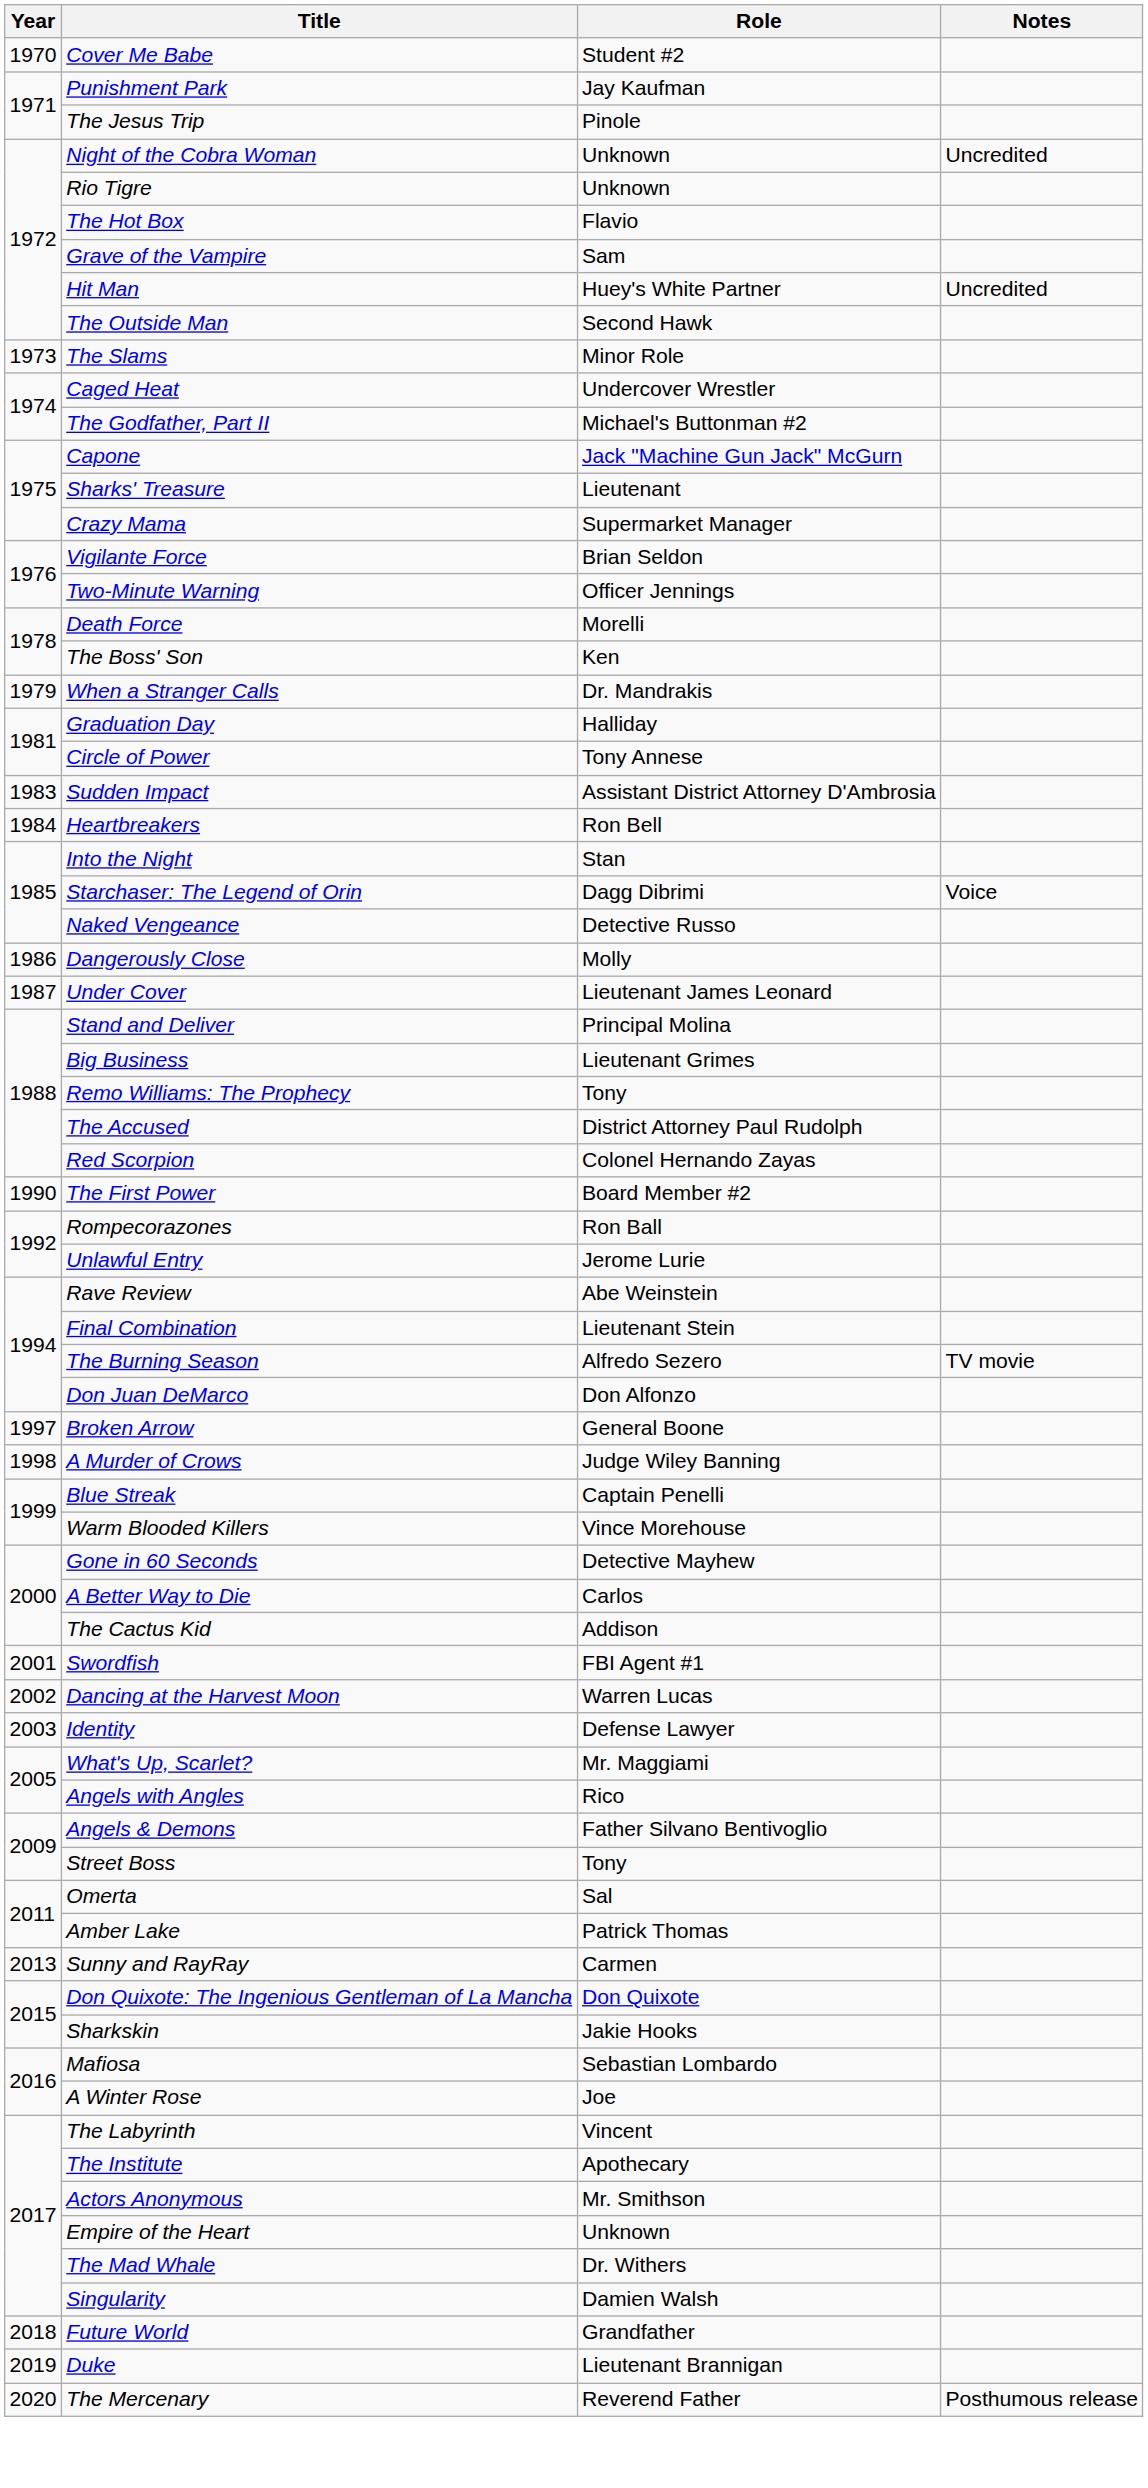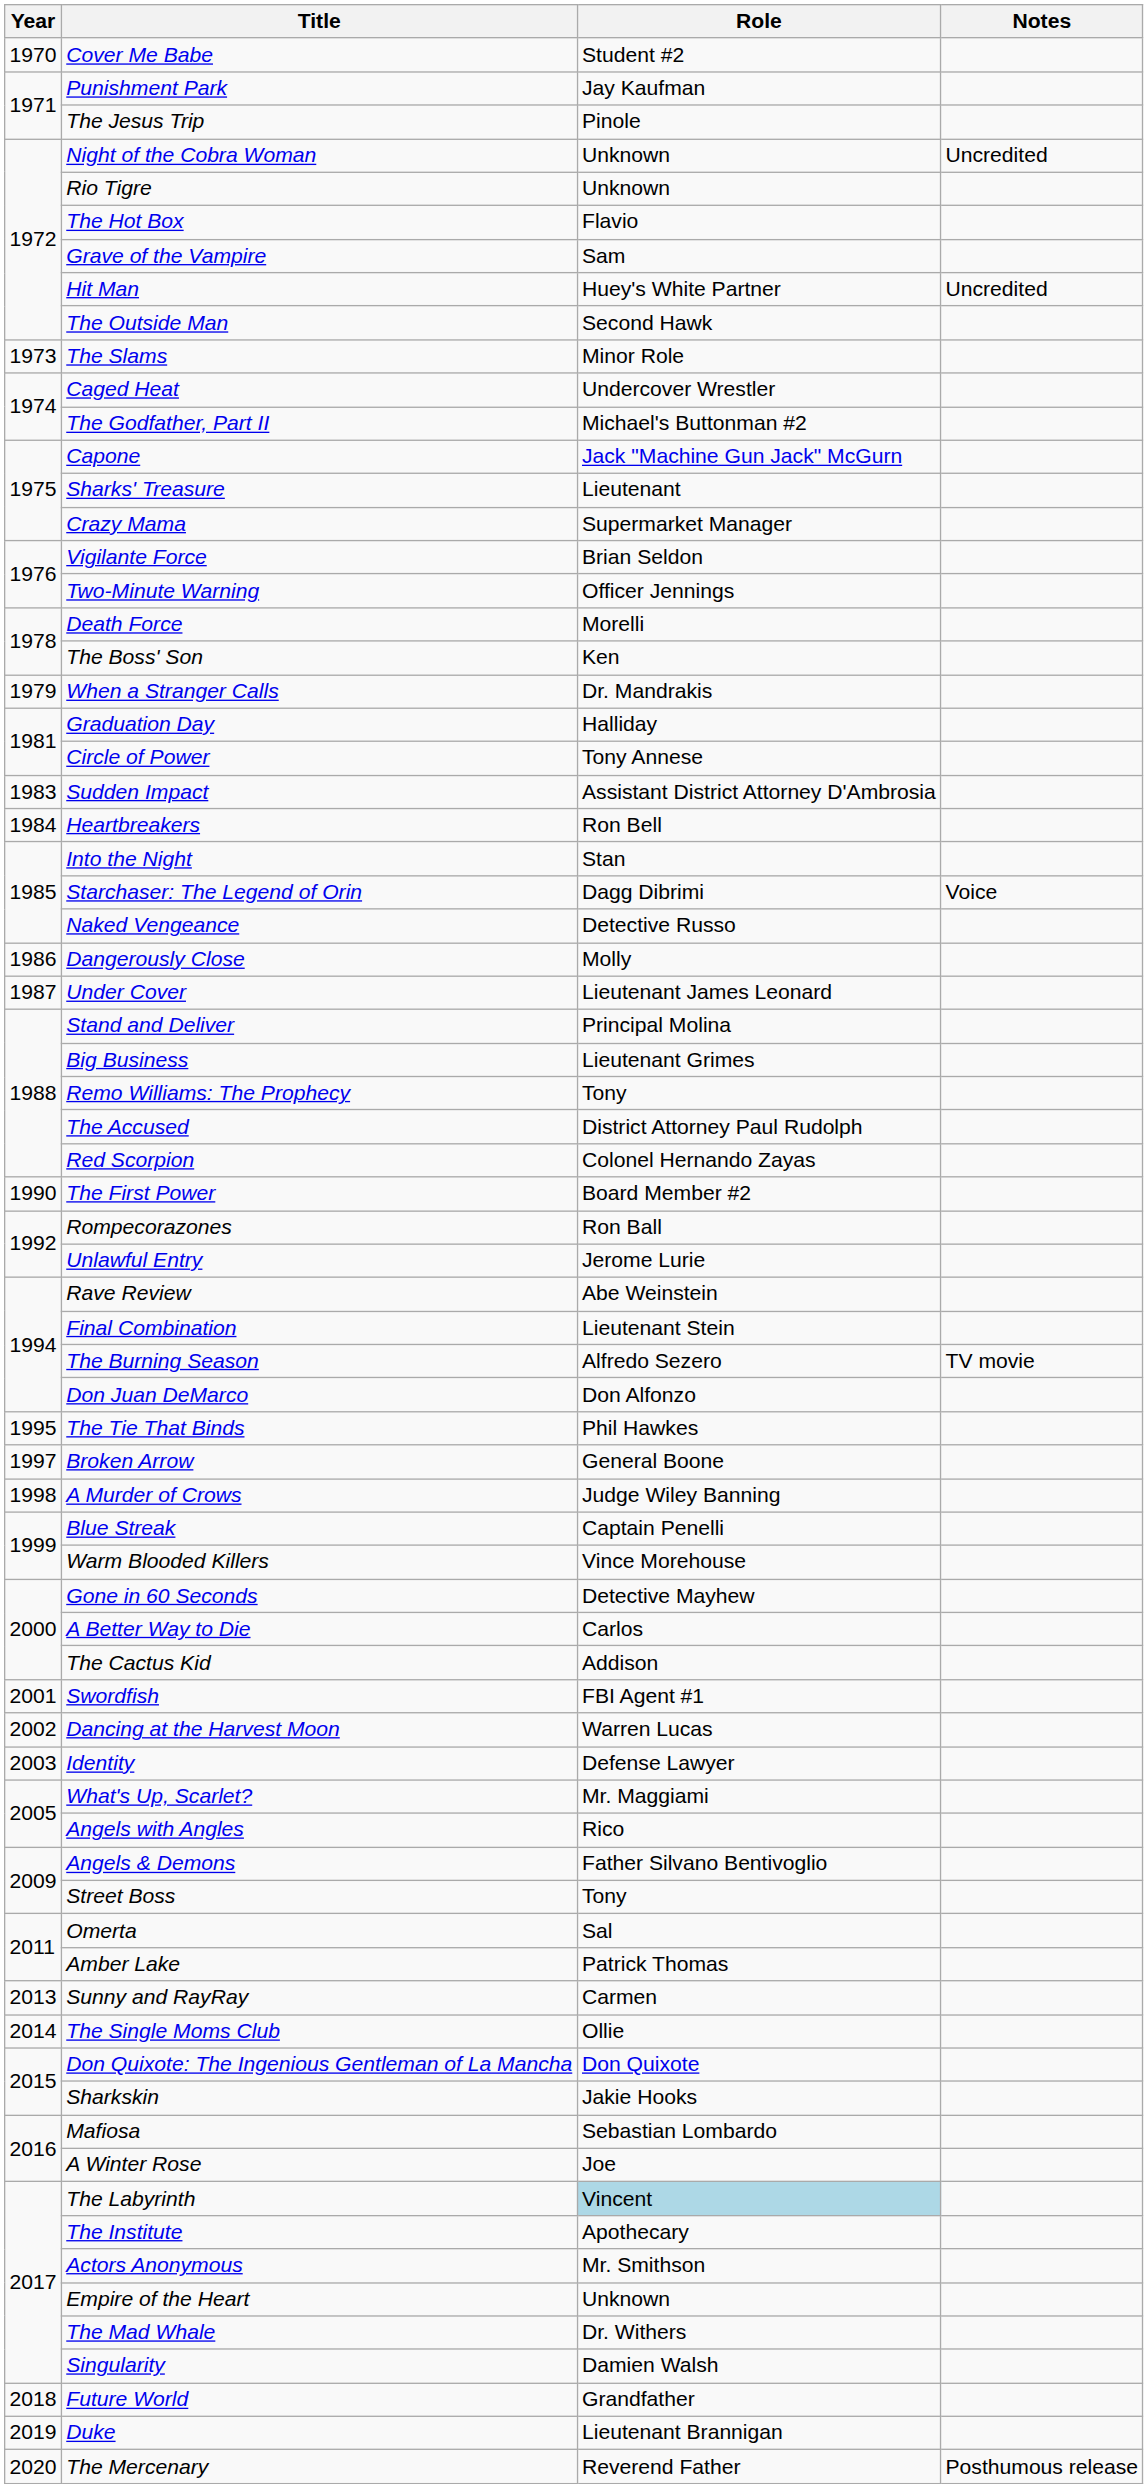 <table class="wikitable">
 <tr>
 <th>Year</th>
 <th>Title</th>
 <th>Role</th>
 <th>Notes</th>
 </tr>
 <tr>
 <td>1970</td>
 <td><em><a href='#'>Cover Me Babe</a></em></td>
 <td>Student #2</td>
 <td></td>
 </tr>
 <tr>
 <td rowspan="2">1971</td>
 <td><em><a href='#'>Punishment Park</a></em></td>
 <td>Jay Kaufman</td>
 <td></td>
 </tr>
 <tr>
 <td><em>The Jesus Trip</em></td>
 <td>Pinole</td>
 <td></td>
 </tr>
 <tr>
 <td rowspan="6">1972</td>
 <td><em><a href='#'>Night of the Cobra Woman</a></em></td>
 <td>Unknown</td>
 <td>Uncredited</td>
 </tr>
 <tr>
 <td><em>Rio Tigre</em></td>
 <td>Unknown</td>
 <td></td>
 </tr>
 <tr>
 <td><em><a href='#'>The Hot Box</a></em></td>
 <td>Flavio</td>
 <td></td>
 </tr>
 <tr>
 <td><em><a href='#'>Grave of the Vampire</a></em></td>
 <td>Sam</td>
 <td></td>
 </tr>
 <tr>
 <td><em><a href='#'>Hit Man</a></em></td>
 <td>Huey's White Partner</td>
 <td>Uncredited</td>
 </tr>
 <tr>
 <td><em><a href='#'>The Outside Man</a></em></td>
 <td>Second Hawk</td>
 <td></td>
 </tr>
 <tr>
 <td>1973</td>
 <td><em><a href='#'>The Slams</a></em></td>
 <td>Minor Role</td>
 <td></td>
 </tr>
 <tr>
 <td rowspan="2">1974</td>
 <td><em><a href='#'>Caged Heat</a></em></td>
 <td>Undercover Wrestler</td>
 <td></td>
 </tr>
 <tr>
 <td><em><a href='#'>The Godfather, Part II</a></em></td>
 <td>Michael's Buttonman #2</td>
 <td></td>
 </tr>
 <tr>
 <td rowspan="3">1975</td>
 <td><em><a href='#'>Capone</a></em></td>
 <td><a href='#'>Jack "Machine Gun Jack" McGurn</a></td>
 <td></td>
 </tr>
 <tr>
 <td><em><a href='#'>Sharks' Treasure</a></em></td>
 <td>Lieutenant</td>
 <td></td>
 </tr>
 <tr>
 <td><em><a href='#'>Crazy Mama</a></em></td>
 <td>Supermarket Manager</td>
 <td></td>
 </tr>
 <tr>
 <td rowspan="2">1976</td>
 <td><em><a href='#'>Vigilante Force</a></em></td>
 <td>Brian Seldon</td>
 <td></td>
 </tr>
 <tr>
 <td><em><a href='#'>Two-Minute Warning</a></em></td>
 <td>Officer Jennings</td>
 <td></td>
 </tr>
 <tr>
 <td rowspan="2">1978</td>
 <td><em><a href='#'>Death Force</a></em></td>
 <td>Morelli</td>
 <td></td>
 </tr>
 <tr>
 <td><em>The Boss' Son</em></td>
 <td>Ken</td>
 <td></td>
 </tr>
 <tr>
 <td>1979</td>
 <td><em><a href='#'>When a Stranger Calls</a></em></td>
 <td>Dr. Mandrakis</td>
 <td></td>
 </tr>
 <tr>
 <td rowspan="2">1981</td>
 <td><em><a href='#'>Graduation Day</a></em></td>
 <td>Halliday</td>
 <td></td>
 </tr>
 <tr>
 <td><em><a href='#'>Circle of Power</a></em></td>
 <td>Tony Annese</td>
 <td></td>
 </tr>
 <tr>
 <td>1983</td>
 <td><em><a href='#'>Sudden Impact</a></em></td>
 <td>Assistant District Attorney D'Ambrosia</td>
 <td></td>
 </tr>
 <tr>
 <td>1984</td>
 <td><em><a href='#'>Heartbreakers</a></em></td>
 <td>Ron Bell</td>
 <td></td>
 </tr>
 <tr>
 <td rowspan="3">1985</td>
 <td><em><a href='#'>Into the Night</a></em></td>
 <td>Stan</td>
 <td></td>
 </tr>
 <tr>
 <td><em><a href='#'>Starchaser: The Legend of Orin</a></em></td>
 <td>Dagg Dibrimi</td>
 <td>Voice</td>
 </tr>
 <tr>
 <td><em><a href='#'>Naked Vengeance</a></em></td>
 <td>Detective Russo</td>
 <td></td>
 </tr>
 <tr>
 <td>1986</td>
 <td><em><a href='#'>Dangerously Close</a></em></td>
 <td>Molly</td>
 <td></td>
 </tr>
 <tr>
 <td>1987</td>
 <td><em><a href='#'>Under Cover</a></em></td>
 <td>Lieutenant James Leonard</td>
 <td></td>
 </tr>
 <tr>
 <td rowspan="5">1988</td>
 <td><em><a href='#'>Stand and Deliver</a></em></td>
 <td>Principal Molina</td>
 <td></td>
 </tr>
 <tr>
 <td><em><a href='#'>Big Business</a></em></td>
 <td>Lieutenant Grimes</td>
 <td></td>
 </tr>
 <tr>
 <td><em><a href='#'>Remo Williams: The Prophecy</a></em></td>
 <td>Tony</td>
 <td></td>
 </tr>
 <tr>
 <td><em><a href='#'>The Accused</a></em></td>
 <td>District Attorney Paul Rudolph</td>
 <td></td>
 </tr>
 <tr>
 <td><em><a href='#'>Red Scorpion</a></em></td>
 <td>Colonel Hernando Zayas</td>
 <td></td>
 </tr>
 <tr>
 <td>1990</td>
 <td><em><a href='#'>The First Power</a></em></td>
 <td>Board Member #2</td>
 <td></td>
 </tr>
 <tr>
 <td rowspan="2">1992</td>
 <td><em>Rompecorazones</em></td>
 <td>Ron Ball</td>
 <td></td>
 </tr>
 <tr>
 <td><em><a href='#'>Unlawful Entry</a></em></td>
 <td>Jerome Lurie</td>
 <td></td>
 </tr>
 <tr>
 <td rowspan="4">1994</td>
 <td><em>Rave Review</em></td>
 <td>Abe Weinstein</td>
 <td></td>
 </tr>
 <tr>
 <td><em><a href='#'>Final Combination</a></em></td>
 <td>Lieutenant Stein</td>
 <td></td>
 </tr>
 <tr>
 <td><em><a href='#'>The Burning Season</a></em></td>
 <td>Alfredo Sezero</td>
 <td>TV movie</td>
 </tr>
 <tr>
 <td><em><a href='#'>Don Juan DeMarco</a></em></td>
 <td>Don Alfonzo</td>
 <td></td>
 </tr>
 <tr>
+<td>1995</td>
+<td><em><a href='#'>The Tie That Binds</a></em></td>
+<td>Phil Hawkes</td>
+<td></td>
+</tr>
+<tr>
 <td>1997</td>
 <td><em><a href='#'>Broken Arrow</a></em></td>
 <td>General Boone</td>
 <td></td>
 </tr>
 <tr>
 <td>1998</td>
 <td><em><a href='#'>A Murder of Crows</a></em></td>
 <td>Judge Wiley Banning</td>
 <td></td>
 </tr>
 <tr>
 <td rowspan="2">1999</td>
 <td><em><a href='#'>Blue Streak</a></em></td>
 <td>Captain Penelli</td>
 <td></td>
 </tr>
 <tr>
 <td><em>Warm Blooded Killers</em></td>
 <td>Vince Morehouse</td>
 <td></td>
 </tr>
 <tr>
 <td rowspan="3">2000</td>
 <td><em><a href='#'>Gone in 60 Seconds</a></em></td>
 <td>Detective Mayhew</td>
 <td></td>
 </tr>
 <tr>
 <td><em><a href='#'>A Better Way to Die</a></em></td>
 <td>Carlos</td>
 <td></td>
 </tr>
 <tr>
 <td><em>The Cactus Kid</em></td>
 <td>Addison</td>
 <td></td>
 </tr>
 <tr>
 <td>2001</td>
 <td><em><a href='#'>Swordfish</a></em></td>
 <td>FBI Agent #1</td>
 <td></td>
 </tr>
 <tr>
 <td>2002</td>
 <td><em><a href='#'>Dancing at the Harvest Moon</a></em></td>
 <td>Warren Lucas</td>
 <td></td>
 </tr>
 <tr>
 <td>2003</td>
 <td><em><a href='#'>Identity</a></em></td>
 <td>Defense Lawyer</td>
 <td></td>
 </tr>
 <tr>
 <td rowspan="2">2005</td>
 <td><em><a href='#'>What's Up, Scarlet?</a></em></td>
 <td>Mr. Maggiami</td>
 <td></td>
 </tr>
 <tr>
 <td><em><a href='#'>Angels with Angles</a></em></td>
 <td>Rico</td>
 <td></td>
 </tr>
 <tr>
 <td rowspan="2">2009</td>
 <td><em><a href='#'>Angels & Demons</a></em></td>
 <td>Father Silvano Bentivoglio</td>
 <td></td>
 </tr>
 <tr>
 <td><em>Street Boss</em></td>
 <td>Tony</td>
 <td></td>
 </tr>
 <tr>
 <td rowspan="2">2011</td>
 <td><em>Omerta</em></td>
 <td>Sal</td>
 <td></td>
 </tr>
 <tr>
 <td><em>Amber Lake</em></td>
 <td>Patrick Thomas</td>
 <td></td>
 </tr>
 <tr>
 <td>2013</td>
 <td><em>Sunny and RayRay</em></td>
 <td>Carmen</td>
 <td></td>
 </tr>
 <tr>
+<td>2014</td>
+<td><em><a href='#'>The Single Moms Club</a></em></td>
+<td>Ollie</td>
+<td></td>
+</tr>
+<tr>
 <td rowspan="2">2015</td>
 <td><em><a href='#'>Don Quixote: The Ingenious Gentleman of La Mancha</a></em></td>
 <td><a href='#'>Don Quixote</a></td>
 <td></td>
 </tr>
 <tr>
 <td><em>Sharkskin</em></td>
 <td>Jakie Hooks</td>
 <td></td>
 </tr>
 <tr>
 <td rowspan="2">2016</td>
 <td><em>Mafiosa</em></td>
 <td>Sebastian Lombardo</td>
 <td></td>
 </tr>
 <tr>
 <td><em>A Winter Rose</em></td>
 <td>Joe</td>
 <td></td>
 </tr>
 <tr>
 <td rowspan="6">2017</td>
 <td><em>The Labyrinth</em></td>
-<td>Vincent</td>
+<td style="background: lightblue;">Vincent</td>
 <td></td>
 </tr>
 <tr>
 <td><em><a href='#'>The Institute</a></em></td>
 <td>Apothecary</td>
 <td></td>
 </tr>
 <tr>
 <td><em><a href='#'>Actors Anonymous</a></em></td>
 <td>Mr. Smithson</td>
 <td></td>
 </tr>
 <tr>
 <td><em>Empire of the Heart</em></td>
 <td>Unknown</td>
 <td></td>
 </tr>
 <tr>
 <td><em><a href='#'>The Mad Whale</a></em></td>
 <td>Dr. Withers</td>
 <td></td>
 </tr>
 <tr>
 <td><em><a href='#'>Singularity</a></em></td>
 <td>Damien Walsh</td>
 <td></td>
 </tr>
 <tr>
 <td>2018</td>
 <td><em><a href='#'>Future World</a></em></td>
 <td>Grandfather</td>
 <td></td>
 </tr>
 <tr>
 <td>2019</td>
 <td><em><a href='#'>Duke</a></em></td>
 <td>Lieutenant Brannigan</td>
 <td></td>
 </tr>
 <tr>
 <td>2020</td>
 <td><em>The Mercenary</em></td>
 <td>Reverend Father</td>
 <td>Posthumous release</td>
 </tr>
 </table>
